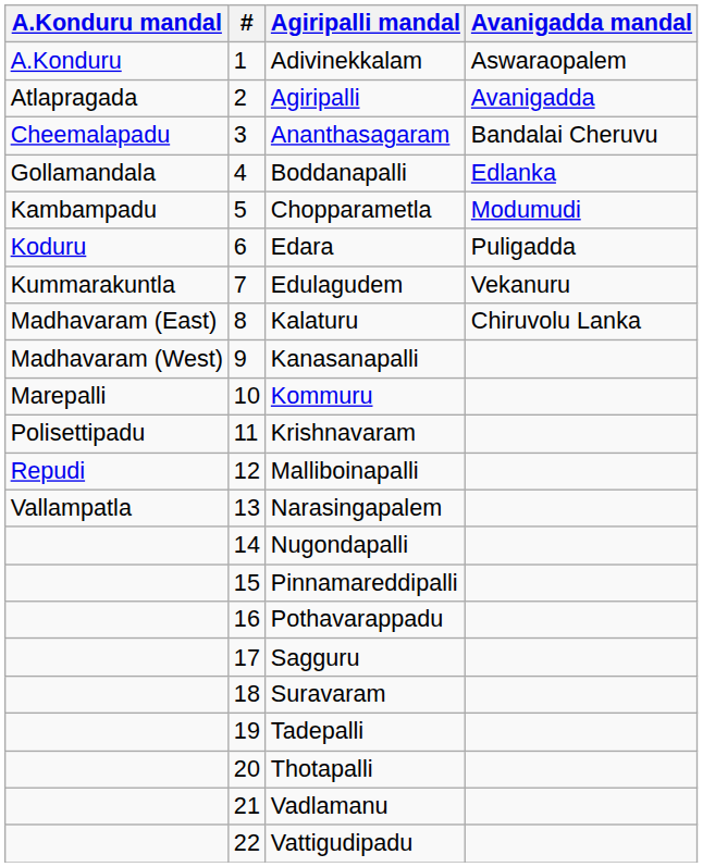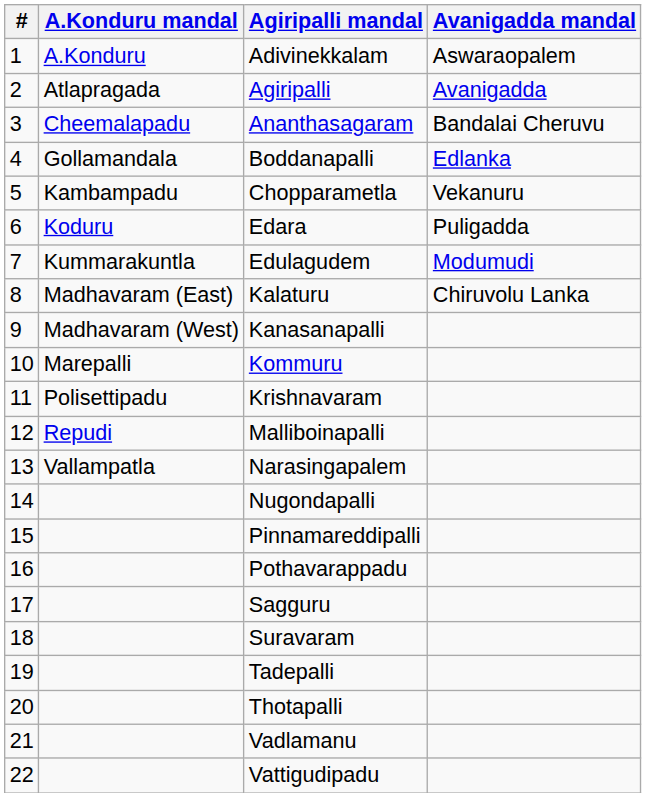 <table class="wikitable">
 <tr>
+<th>#</th>
 <th><a href='#'>A.Konduru mandal</a></th>
-<th>#</th>
 <th><a href='#'>Agiripalli mandal</a></th>
 <th><a href='#'>Avanigadda mandal</a></th>
 </tr>
 <tr>
+<td>1</td>
 <td><a href='#'>A.Konduru</a></td>
-<td>1</td>
 <td>Adivinekkalam</td>
 <td>Aswaraopalem</td>
 </tr>
 <tr>
+<td>2</td>
 <td>Atlapragada</td>
-<td>2</td>
 <td><a href='#'>Agiripalli</a></td>
 <td><a href='#'>Avanigadda</a></td>
 </tr>
 <tr>
+<td>3</td>
 <td><a href='#'>Cheemalapadu</a></td>
-<td>3</td>
 <td><a href='#'>Ananthasagaram</a></td>
 <td>Bandalai Cheruvu</td>
 </tr>
 <tr>
+<td>4</td>
 <td>Gollamandala</td>
-<td>4</td>
 <td>Boddanapalli</td>
 <td><a href='#'>Edlanka</a></td>
 </tr>
 <tr>
+<td>5</td>
 <td>Kambampadu</td>
-<td>5</td>
 <td>Chopparametla</td>
-<td><a href='#'>Modumudi</a></td>
+<td>Vekanuru</td>
 </tr>
 <tr>
+<td>6</td>
 <td><a href='#'>Koduru</a></td>
-<td>6</td>
 <td>Edara</td>
 <td>Puligadda</td>
 </tr>
 <tr>
+<td>7</td>
 <td>Kummarakuntla</td>
-<td>7</td>
 <td>Edulagudem</td>
-<td>Vekanuru</td>
+<td><a href='#'>Modumudi</a></td>
 </tr>
 <tr>
+<td>8</td>
 <td>Madhavaram (East)</td>
-<td>8</td>
 <td>Kalaturu</td>
 <td>Chiruvolu Lanka</td>
 </tr>
 <tr>
+<td>9</td>
 <td>Madhavaram (West)</td>
-<td>9</td>
 <td>Kanasanapalli</td>
 <td></td>
 </tr>
 <tr>
+<td>10</td>
 <td>Marepalli</td>
-<td>10</td>
 <td><a href='#'>Kommuru</a></td>
 <td></td>
 </tr>
 <tr>
+<td>11</td>
 <td>Polisettipadu</td>
-<td>11</td>
 <td>Krishnavaram</td>
 <td></td>
 </tr>
 <tr>
+<td>12</td>
 <td><a href='#'>Repudi</a></td>
-<td>12</td>
 <td>Malliboinapalli</td>
 <td></td>
 </tr>
 <tr>
+<td>13</td>
 <td>Vallampatla</td>
-<td>13</td>
 <td>Narasingapalem</td>
 <td></td>
 </tr>
 <tr>
+<td>14</td>
 <td></td>
-<td>14</td>
 <td>Nugondapalli</td>
 <td></td>
 </tr>
 <tr>
+<td>15</td>
 <td></td>
-<td>15</td>
 <td>Pinnamareddipalli</td>
 <td></td>
 </tr>
 <tr>
+<td>16</td>
 <td></td>
-<td>16</td>
 <td>Pothavarappadu</td>
 <td></td>
 </tr>
 <tr>
+<td>17</td>
 <td></td>
-<td>17</td>
 <td>Sagguru</td>
 <td></td>
 </tr>
 <tr>
+<td>18</td>
 <td></td>
-<td>18</td>
 <td>Suravaram</td>
 <td></td>
 </tr>
 <tr>
+<td>19</td>
 <td></td>
-<td>19</td>
 <td>Tadepalli</td>
 <td></td>
 </tr>
 <tr>
+<td>20</td>
 <td></td>
-<td>20</td>
 <td>Thotapalli</td>
 <td></td>
 </tr>
 <tr>
+<td>21</td>
 <td></td>
-<td>21</td>
 <td>Vadlamanu</td>
 <td></td>
 </tr>
 <tr>
+<td>22</td>
 <td></td>
-<td>22</td>
 <td>Vattigudipadu</td>
 <td></td>
 </tr>
 </table>
